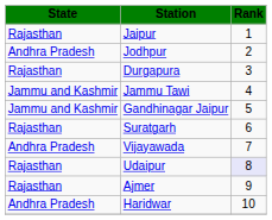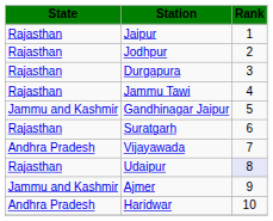 <table class="wikitable plainrowheaders unsortable">
 <tr>
 <th scope="col" colspan="1" style="background:green; width:250px, text-align:center">State</th>
 <th scope="col" colspan="1" style="background:green; width:250px, text-align:center">Station</th>
 <th scope="col" colspan="1" style="background:green; width:50px, text-align:center">Rank</th>
 </tr>
 <tr>
 <td style="text-align:left"><a href='#'>Rajasthan</a></td>
 <td style="text-align:left"><a href='#'>Jaipur</a></td>
 <td style="text-align:center">1</td>
 </tr>
 <tr>
-<td style="text-align:left"><a href='#'>Andhra Pradesh</a></td>
+<td style="text-align:left"><a href='#'>Rajasthan</a></td>
 <td style="text-align:left"><a href='#'>Jodhpur</a></td>
 <td style="text-align:center">2</td>
 </tr>
 <tr>
 <td style="text-align:left"><a href='#'>Rajasthan</a></td>
 <td style="text-align:left"><a href='#'>Durgapura</a></td>
 <td style="text-align:center">3</td>
 </tr>
 <tr>
-<td style="text-align:left"><a href='#'>Jammu and Kashmir</a></td>
+<td style="text-align:left"><a href='#'>Rajasthan</a></td>
 <td style="text-align:left"><a href='#'>Jammu Tawi</a></td>
 <td style="text-align:center">4</td>
 </tr>
 <tr>
 <td style="text-align:left"><a href='#'>Jammu and Kashmir</a></td>
 <td style="text-align:left"><a href='#'>Gandhinagar Jaipur</a></td>
 <td style="text-align:center">5</td>
 </tr>
 <tr>
 <td style="text-align:left"><a href='#'>Rajasthan</a></td>
 <td style="text-align:left"><a href='#'>Suratgarh</a></td>
 <td style="text-align:center">6</td>
 </tr>
 <tr>
 <td style="text-align:left"><a href='#'>Andhra Pradesh</a></td>
 <td style="text-align:left"><a href='#'>Vijayawada</a></td>
 <td style="text-align:center">7</td>
 </tr>
 <tr>
 <td style="text-align:left"><a href='#'>Rajasthan</a></td>
 <td style="text-align:left"><a href='#'>Udaipur</a></td>
 <td style="background: lavender; text-align:center">8</td>
 </tr>
 <tr>
-<td style="text-align:left"><a href='#'>Rajasthan</a></td>
+<td style="text-align:left"><a href='#'>Jammu and Kashmir</a></td>
 <td style="text-align:left"><a href='#'>Ajmer</a></td>
 <td style="text-align:center">9</td>
 </tr>
 <tr>
 <td style="text-align:left"><a href='#'>Andhra Pradesh</a></td>
 <td style="text-align:left"><a href='#'>Haridwar</a></td>
 <td style="text-align:center">10</td>
 </tr>
 <tr>
 </tr>
 </table>
